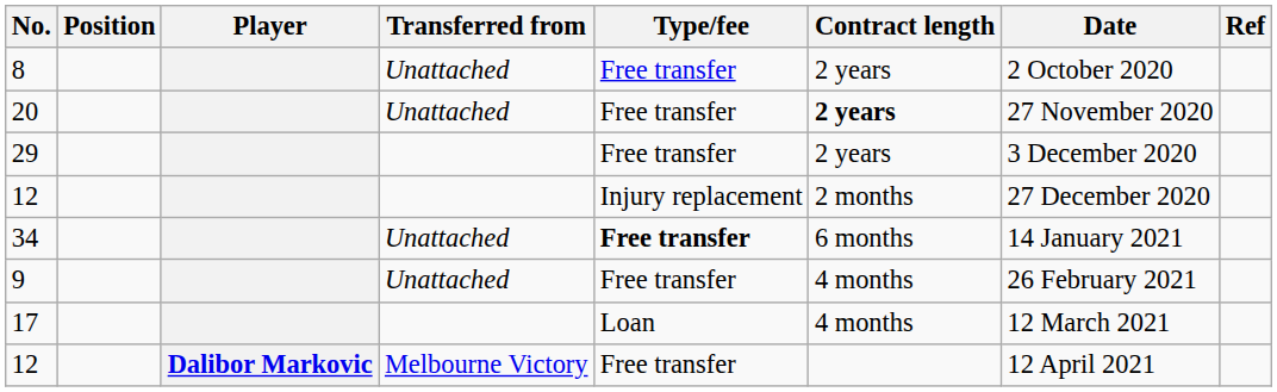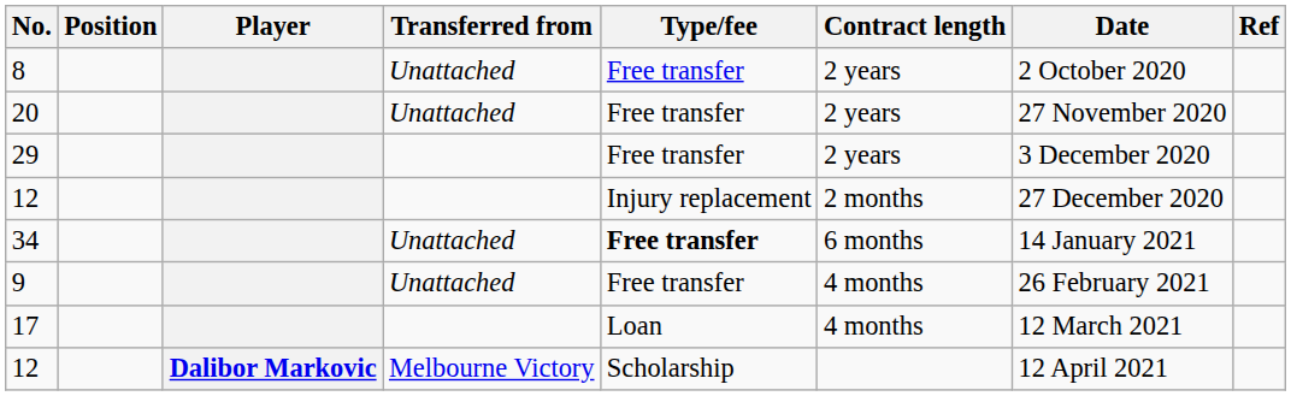 <table class="wikitable plainrowheaders sortable" style="text-align:center; text-align:left">
 <tr>
 <th scope="col">No.</th>
 <th scope="col">Position</th>
 <th scope="col">Player</th>
 <th scope="col">Transferred from</th>
 <th scope="col">Type/fee</th>
 <th scope="col">Contract length</th>
 <th scope="col">Date</th>
 <th scope="col" class="unsortable">Ref</th>
 </tr>
 <tr>
 <td>8</td>
 <td></td>
 <th scope="row"></th>
 <td><em>Unattached</em></td>
 <td><a href='#'>Free transfer</a></td>
 <td>2 years</td>
 <td>2 October 2020</td>
 <td></td>
 </tr>
 <tr>
 <td>20</td>
 <td></td>
 <th scope="row"></th>
 <td><em>Unattached</em></td>
 <td>Free transfer</td>
-<td><strong>2 years</strong></td>
+<td>2 years</td>
 <td>27 November 2020</td>
 <td></td>
 </tr>
 <tr>
 <td>29</td>
 <td></td>
 <th scope="row"></th>
 <td></td>
 <td>Free transfer</td>
 <td>2 years</td>
 <td>3 December 2020</td>
 <td></td>
 </tr>
 <tr>
 <td>12</td>
 <td></td>
 <th scope="row"></th>
 <td></td>
 <td>Injury replacement</td>
 <td>2 months</td>
 <td>27 December 2020</td>
 <td></td>
 </tr>
 <tr>
 <td>34</td>
 <td></td>
 <th scope="row"></th>
 <td><em>Unattached</em></td>
 <td><strong>Free transfer</strong></td>
 <td>6 months</td>
 <td>14 January 2021</td>
 <td></td>
 </tr>
 <tr>
 <td>9</td>
 <td></td>
 <th scope="row"></th>
 <td><em>Unattached</em></td>
 <td>Free transfer</td>
 <td>4 months</td>
 <td>26 February 2021</td>
 <td></td>
 </tr>
 <tr>
 <td>17</td>
 <td></td>
 <th scope="row"></th>
 <td></td>
 <td>Loan</td>
 <td>4 months</td>
 <td>12 March 2021</td>
 <td></td>
 </tr>
 <tr>
 <td>12</td>
 <td></td>
 <th scope="row"><a href='#'>Dalibor Markovic</a></th>
 <td><a href='#'>Melbourne Victory</a></td>
-<td>Free transfer</td>
+<td>Scholarship</td>
 <td></td>
 <td>12 April 2021</td>
 <td></td>
 </tr>
 </table>
